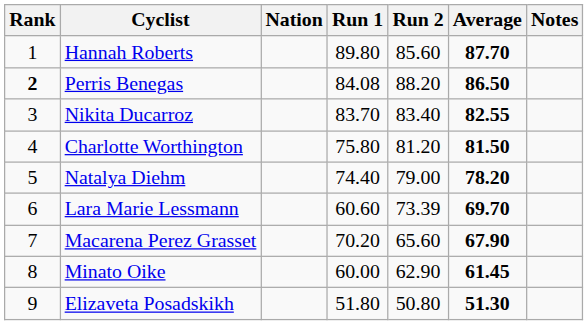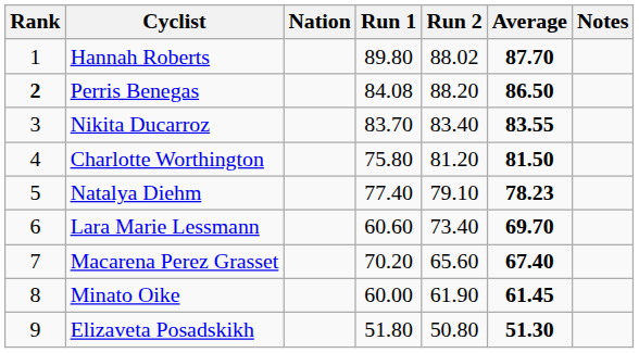 <table class="wikitable sortable" style="text-align:center">
 <tr style="background:#efefef;">
 <th>Rank</th>
 <th>Cyclist</th>
 <th>Nation</th>
 <th>Run 1</th>
 <th>Run 2</th>
 <th>Average</th>
 <th>Notes</th>
 </tr>
 <tr>
 <td>1</td>
 <td align="left"><a href='#'>Hannah Roberts</a></td>
 <td align="left"></td>
 <td>89.80</td>
-<td>85.60</td>
+<td>88.02</td>
 <td><strong>87.70</strong></td>
 <td></td>
 </tr>
 <tr>
 <td><strong>2</strong></td>
 <td align="left"><a href='#'>Perris Benegas</a></td>
 <td align="left"></td>
 <td>84.08</td>
 <td>88.20</td>
 <td><strong>86.50</strong></td>
 <td></td>
 </tr>
 <tr>
 <td>3</td>
 <td align="left"><a href='#'>Nikita Ducarroz</a></td>
 <td align="left"></td>
 <td>83.70</td>
 <td>83.40</td>
-<td><strong>82.55</strong></td>
+<td><strong>83.55</strong></td>
 <td></td>
 </tr>
 <tr>
 <td>4</td>
 <td align="left"><a href='#'>Charlotte Worthington</a></td>
 <td align="left"></td>
 <td>75.80</td>
 <td>81.20</td>
 <td><strong>81.50</strong></td>
 <td></td>
 </tr>
 <tr>
 <td>5</td>
 <td align="left"><a href='#'>Natalya Diehm</a></td>
 <td align="left"></td>
-<td>74.40</td>
-<td>79.00</td>
-<td><strong>78.20</strong></td>
+<td>77.40</td>
+<td>79.10</td>
+<td><strong>78.23</strong></td>
 <td></td>
 </tr>
 <tr>
 <td>6</td>
 <td align="left"><a href='#'>Lara Marie Lessmann</a></td>
 <td align="left"></td>
 <td>60.60</td>
-<td>73.39</td>
+<td>73.40</td>
 <td><strong>69.70</strong></td>
 <td></td>
 </tr>
 <tr>
 <td>7</td>
 <td align="left"><a href='#'>Macarena Perez Grasset</a></td>
 <td align="left"></td>
 <td>70.20</td>
 <td>65.60</td>
-<td><strong>67.90</strong></td>
+<td><strong>67.40</strong></td>
 <td></td>
 </tr>
 <tr>
 <td>8</td>
 <td align="left"><a href='#'>Minato Oike</a></td>
 <td align="left"></td>
 <td>60.00</td>
-<td>62.90</td>
+<td>61.90</td>
 <td><strong>61.45</strong></td>
 <td></td>
 </tr>
 <tr>
 <td>9</td>
 <td align="left"><a href='#'>Elizaveta Posadskikh</a></td>
 <td align="left"></td>
 <td>51.80</td>
 <td>50.80</td>
 <td><strong>51.30</strong></td>
 <td></td>
 </tr>
 </table>
